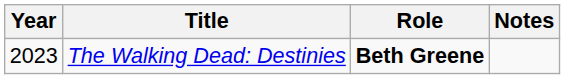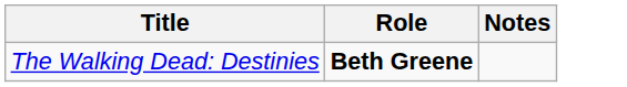 <table class="wikitable">
 <tr>
-<th>Year</th>
 <th>Title</th>
 <th>Role</th>
 <th>Notes</th>
 </tr>
 <tr>
-<td>2023</td>
 <td><em><a href='#'>The Walking Dead: Destinies</a></em></td>
 <td><strong>Beth Greene</strong></td>
 <td></td>
 </tr>
 </table>
